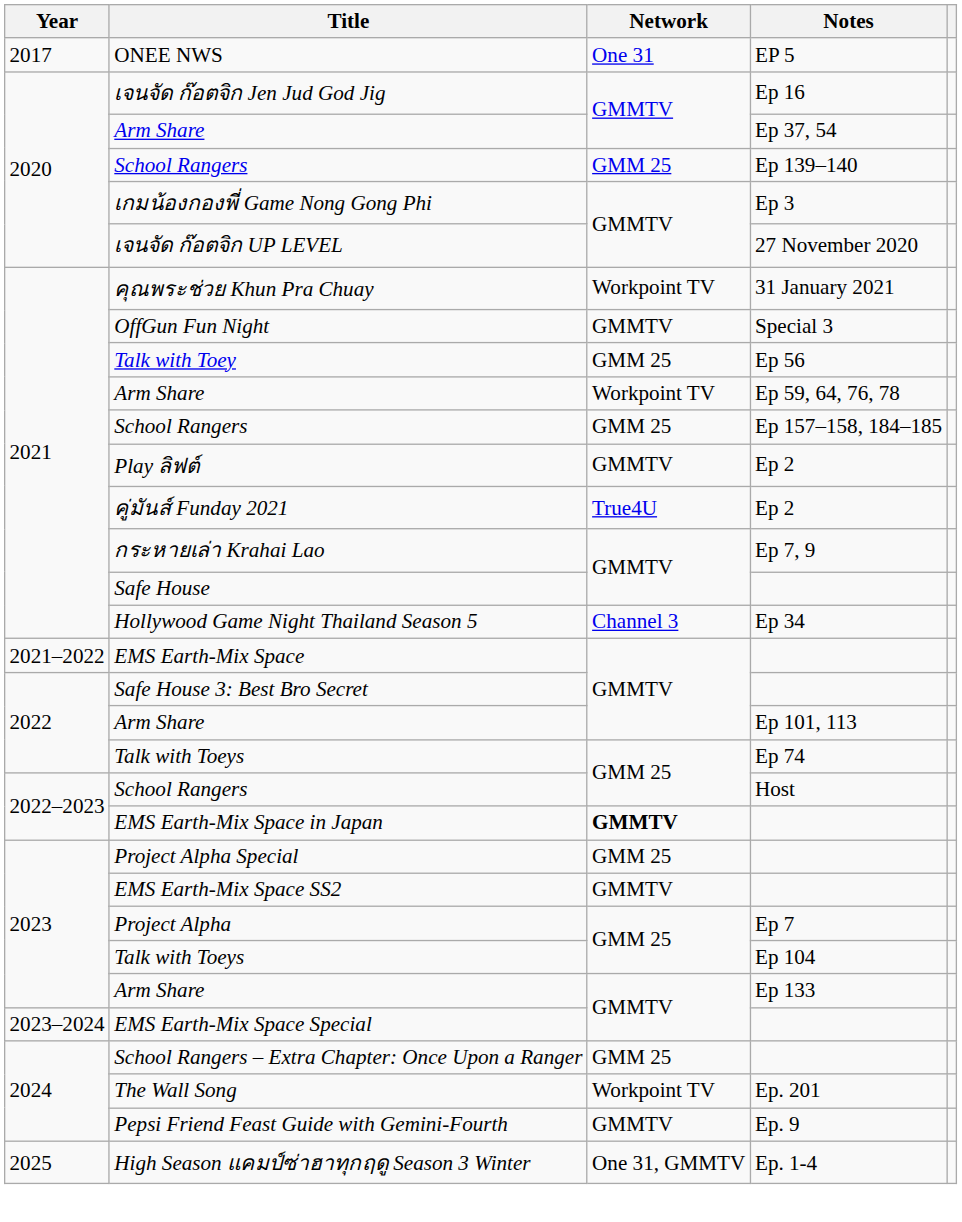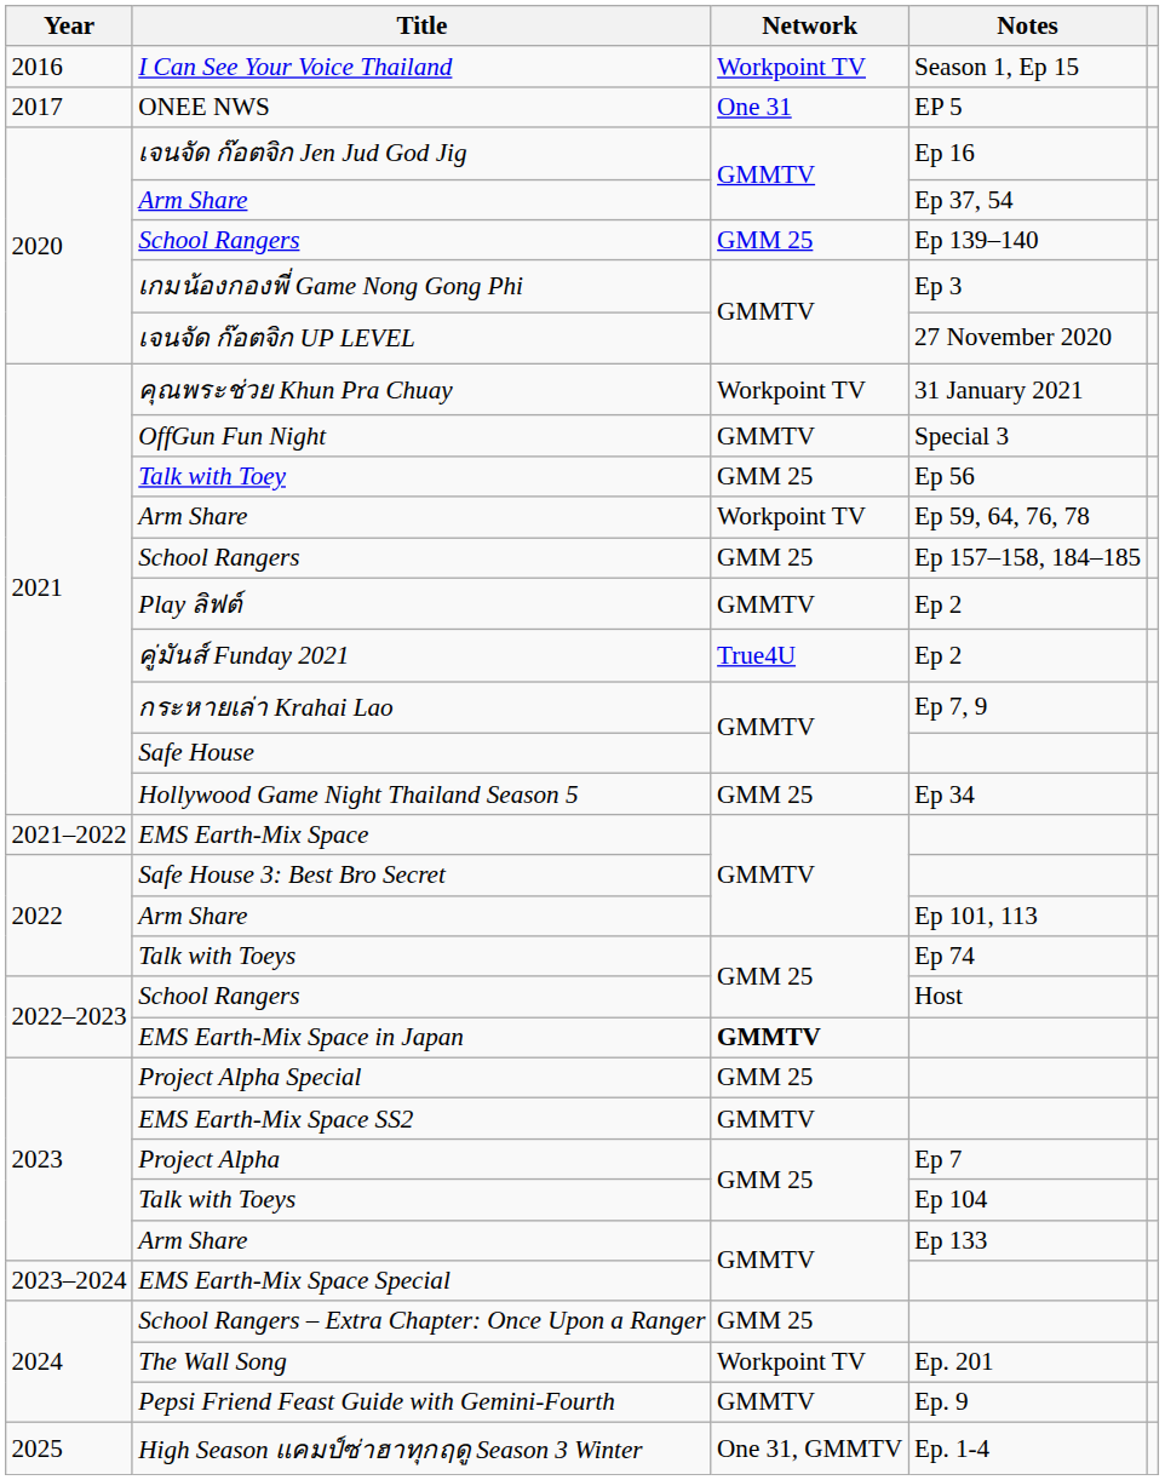 <table class="wikitable sortable plainrowheaders">
 <tr>
 <th scope="col">Year</th>
 <th scope="col">Title</th>
 <th>Network</th>
 <th scope="col" class="unsortable">Notes</th>
 <th scope="col" class="unsortable"></th>
+</tr>
+<tr>
+<td>2016</td>
+<td><em><a href='#'>I Can See Your Voice Thailand</a></em></td>
+<td><a href='#'>Workpoint TV</a></td>
+<td>Season 1, Ep 15</td>
+<td></td>
 </tr>
 <tr>
 <td>2017</td>
 <td>ONEE NWS</td>
 <td><a href='#'>One 31</a></td>
 <td>EP 5</td>
 <td></td>
 </tr>
 <tr>
 <td rowspan="5">2020</td>
 <td><em>เจนจัด ก๊อตจิก Jen Jud God Jig</em></td>
 <td rowspan="2"><a href='#'>GMMTV</a></td>
 <td>Ep 16</td>
 <td></td>
 </tr>
 <tr>
 <td><em><a href='#'>Arm Share</a></em></td>
 <td>Ep 37, 54</td>
 <td></td>
 </tr>
 <tr>
 <td><em><a href='#'>School Rangers</a></em></td>
 <td><a href='#'>GMM 25</a></td>
 <td>Ep 139–140</td>
 <td></td>
 </tr>
 <tr>
 <td><em>เกมน้องกองพี่ Game Nong Gong Phi</em></td>
 <td rowspan="2">GMMTV</td>
 <td>Ep 3</td>
 <td></td>
 </tr>
 <tr>
 <td><em>เจนจัด ก๊อตจิก UP LEVEL</em></td>
 <td>27 November 2020</td>
 <td></td>
 </tr>
 <tr>
 <td rowspan="10">2021</td>
 <td><em>คุณพระช่วย Khun Pra Chuay</em></td>
 <td>Workpoint TV</td>
 <td>31 January 2021</td>
 <td></td>
 </tr>
 <tr>
 <td><em>OffGun Fun Night</em></td>
 <td>GMMTV</td>
 <td>Special 3</td>
 <td></td>
 </tr>
 <tr>
 <td><em><a href='#'>Talk with Toey</a></em></td>
 <td>GMM 25</td>
 <td>Ep 56</td>
 <td></td>
 </tr>
 <tr>
 <td><em>Arm Share</em></td>
 <td>Workpoint TV</td>
 <td>Ep 59, 64, 76, 78</td>
 <td></td>
 </tr>
 <tr>
 <td><em>School Rangers</em></td>
 <td>GMM 25</td>
 <td>Ep 157–158, 184–185</td>
 <td></td>
 </tr>
 <tr>
 <td><em>Play ลิฟต์</em></td>
 <td>GMMTV</td>
 <td>Ep 2</td>
 <td></td>
 </tr>
 <tr>
 <td><em>คู่มันส์ Funday 2021</em></td>
 <td><a href='#'>True4U</a></td>
 <td>Ep 2</td>
 <td></td>
 </tr>
 <tr>
 <td><em>กระหายเล่า Krahai Lao</em></td>
 <td rowspan="2">GMMTV</td>
 <td>Ep 7, 9</td>
 <td></td>
 </tr>
 <tr>
 <td><em>Safe House</em></td>
 <td></td>
 <td></td>
 </tr>
 <tr>
 <td><em>Hollywood Game Night Thailand Season 5</em></td>
-<td><a href='#'>Channel 3</a></td>
+<td>GMM 25</td>
 <td>Ep 34</td>
 <td></td>
 </tr>
 <tr>
 <td>2021–2022</td>
 <td><em>EMS Earth-Mix Space</em></td>
 <td rowspan="3">GMMTV</td>
 <td></td>
 <td></td>
 </tr>
 <tr>
 <td rowspan="3">2022</td>
 <td><em>Safe House 3: Best Bro Secret</em></td>
 <td></td>
 <td></td>
 </tr>
 <tr>
 <td><em>Arm Share</em></td>
 <td>Ep 101, 113</td>
 <td></td>
 </tr>
 <tr>
 <td><em>Talk with Toeys</em></td>
 <td rowspan="2">GMM 25</td>
 <td>Ep 74</td>
 <td></td>
 </tr>
 <tr>
 <td rowspan="2">2022–2023</td>
 <td><em>School Rangers</em></td>
 <td>Host</td>
 <td></td>
 </tr>
 <tr>
 <td><em>EMS Earth-Mix Space in Japan</em></td>
 <td><strong>GMMTV</strong></td>
 <td></td>
 <td></td>
 </tr>
 <tr>
 <td rowspan="5">2023</td>
 <td><em>Project Alpha Special</em></td>
 <td>GMM 25</td>
 <td></td>
 <td></td>
 </tr>
 <tr>
 <td><em>EMS Earth-Mix Space SS2</em></td>
 <td>GMMTV</td>
 <td></td>
 <td></td>
 </tr>
 <tr>
 <td><em>Project Alpha</em></td>
 <td rowspan="2">GMM 25</td>
 <td>Ep 7</td>
 <td></td>
 </tr>
 <tr>
 <td><em>Talk with Toeys</em></td>
 <td>Ep 104</td>
 <td></td>
 </tr>
 <tr>
 <td><em>Arm Share</em></td>
 <td rowspan="2">GMMTV</td>
 <td>Ep 133</td>
 <td></td>
 </tr>
 <tr>
 <td>2023–2024</td>
 <td><em>EMS Earth-Mix Space Special</em></td>
 <td></td>
 <td></td>
 </tr>
 <tr>
 <td rowspan="3">2024</td>
 <td><em>School Rangers – Extra Chapter: Once Upon a Ranger</em></td>
 <td>GMM 25</td>
 <td></td>
 <td></td>
 </tr>
 <tr>
 <td><em>The Wall Song</em></td>
 <td>Workpoint TV</td>
 <td>Ep. 201</td>
 <td></td>
 </tr>
 <tr>
 <td><em>Pepsi Friend Feast Guide with Gemini-Fourth</em></td>
 <td>GMMTV</td>
 <td>Ep. 9</td>
 <td></td>
 </tr>
 <tr>
 <td>2025</td>
 <td><em>High Season แคมป์ซ่าฮาทุกฤดู Season 3 Winter</em></td>
 <td>One 31, GMMTV</td>
 <td>Ep. 1-4</td>
 <td></td>
 </tr>
 </table>
